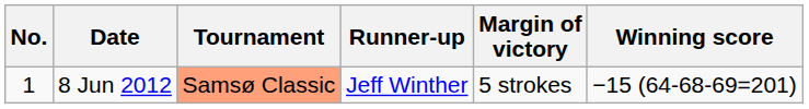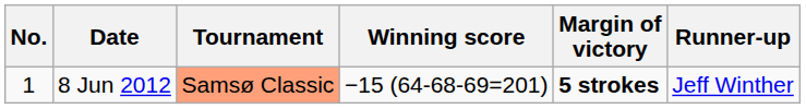 <table class="wikitable" style="font-size:95%;">
 <tr>
 <th>No.</th>
 <th>Date</th>
 <th>Tournament</th>
+<th>Winning score</th>
+<th>Margin of<br>victory</th>
 <th>Runner-up</th>
-<th>Margin of<br>victory</th>
-<th>Winning score</th>
 </tr>
 <tr>
 <td align=center>1</td>
 <td align=right>8 Jun <a href='#'>2012</a></td>
 <td style="background: lightsalmon;">Samsø Classic</td>
+<td>−15 (64-68-69=201)</td>
+<td><strong>5 strokes</strong></td>
 <td> <a href='#'>Jeff Winther</a></td>
-<td>5 strokes</td>
-<td>−15 (64-68-69=201)</td>
 </tr>
 </table>
